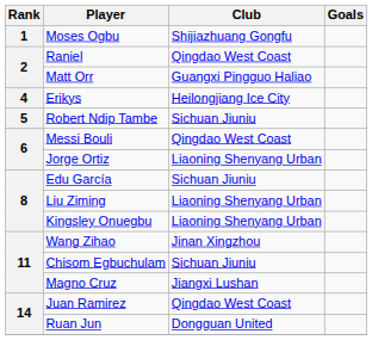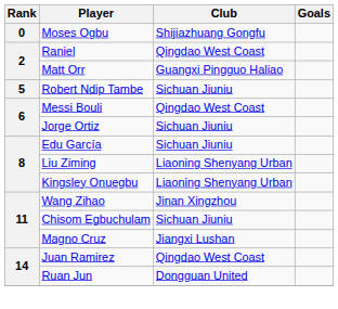 <table class="wikitable">
 <tr>
 <th>Rank</th>
 <th>Player</th>
 <th>Club</th>
 <th>Goals</th>
 </tr>
 <tr>
-<th rowspan=1>1</th>
+<th rowspan=1>0</th>
 <td> <a href='#'>Moses Ogbu</a></td>
 <td><a href='#'>Shijiazhuang Gongfu</a></td>
 <td></td>
 </tr>
 <tr>
 <th rowspan=2>2</th>
 <td> <a href='#'>Raniel</a></td>
 <td><a href='#'>Qingdao West Coast</a></td>
 <td></td>
 </tr>
 <tr>
 <td> <a href='#'>Matt Orr</a></td>
 <td><a href='#'>Guangxi Pingguo Haliao</a></td>
 <td></td>
 </tr>
 <tr>
-<th rowspan=1>4</th>
-<td> <a href='#'>Erikys</a></td>
-<td><a href='#'>Heilongjiang Ice City</a></td>
-<td></td>
-</tr>
-<tr>
 <th rowspan=1>5</th>
 <td> <a href='#'>Robert Ndip Tambe</a></td>
 <td><a href='#'>Sichuan Jiuniu</a></td>
 <td></td>
 </tr>
 <tr>
 <th rowspan=2>6</th>
 <td> <a href='#'>Messi Bouli</a></td>
 <td><a href='#'>Qingdao West Coast</a></td>
 <td></td>
 </tr>
 <tr>
 <td> <a href='#'>Jorge Ortiz</a></td>
-<td><a href='#'>Liaoning Shenyang Urban</a></td>
+<td><a href='#'>Sichuan Jiuniu</a></td>
 <td></td>
 </tr>
 <tr>
 <th rowspan=3>8</th>
 <td> <a href='#'>Edu García</a></td>
 <td><a href='#'>Sichuan Jiuniu</a></td>
 <td></td>
 </tr>
 <tr>
 <td> <a href='#'>Liu Ziming</a></td>
 <td><a href='#'>Liaoning Shenyang Urban</a></td>
 <td></td>
 </tr>
 <tr>
 <td> <a href='#'>Kingsley Onuegbu</a></td>
 <td><a href='#'>Liaoning Shenyang Urban</a></td>
 <td></td>
 </tr>
 <tr>
 <th rowspan=3>11</th>
 <td> <a href='#'>Wang Zihao</a></td>
 <td><a href='#'>Jinan Xingzhou</a></td>
 <td></td>
 </tr>
 <tr>
 <td> <a href='#'>Chisom Egbuchulam</a></td>
 <td><a href='#'>Sichuan Jiuniu</a></td>
 <td></td>
 </tr>
 <tr>
 <td> <a href='#'>Magno Cruz</a></td>
 <td><a href='#'>Jiangxi Lushan</a></td>
 <td></td>
 </tr>
 <tr>
 <th rowspan=2>14</th>
 <td> <a href='#'>Juan Ramirez</a></td>
 <td><a href='#'>Qingdao West Coast</a></td>
 <td></td>
 </tr>
 <tr>
 <td> <a href='#'>Ruan Jun</a></td>
 <td><a href='#'>Dongguan United</a></td>
 <td></td>
 </tr>
 <tr>
 </tr>
 </table>
